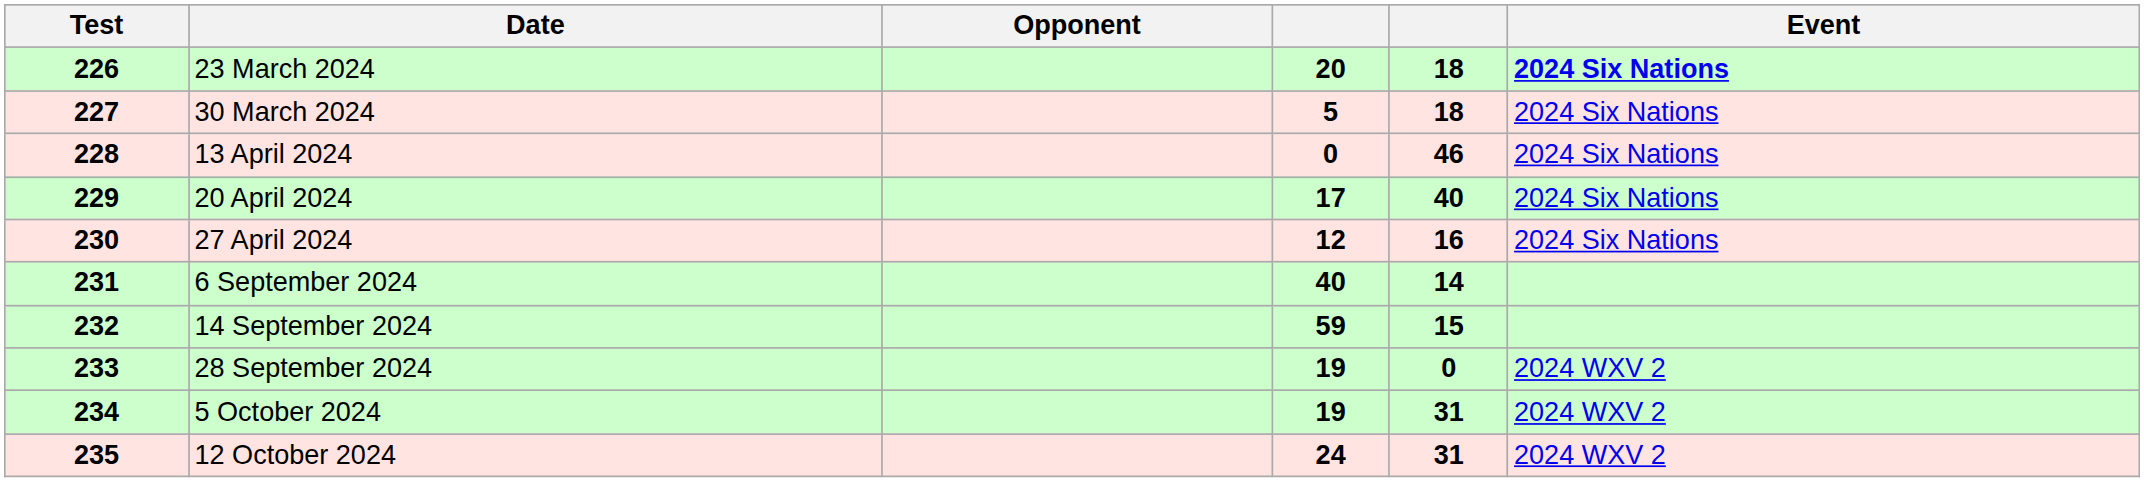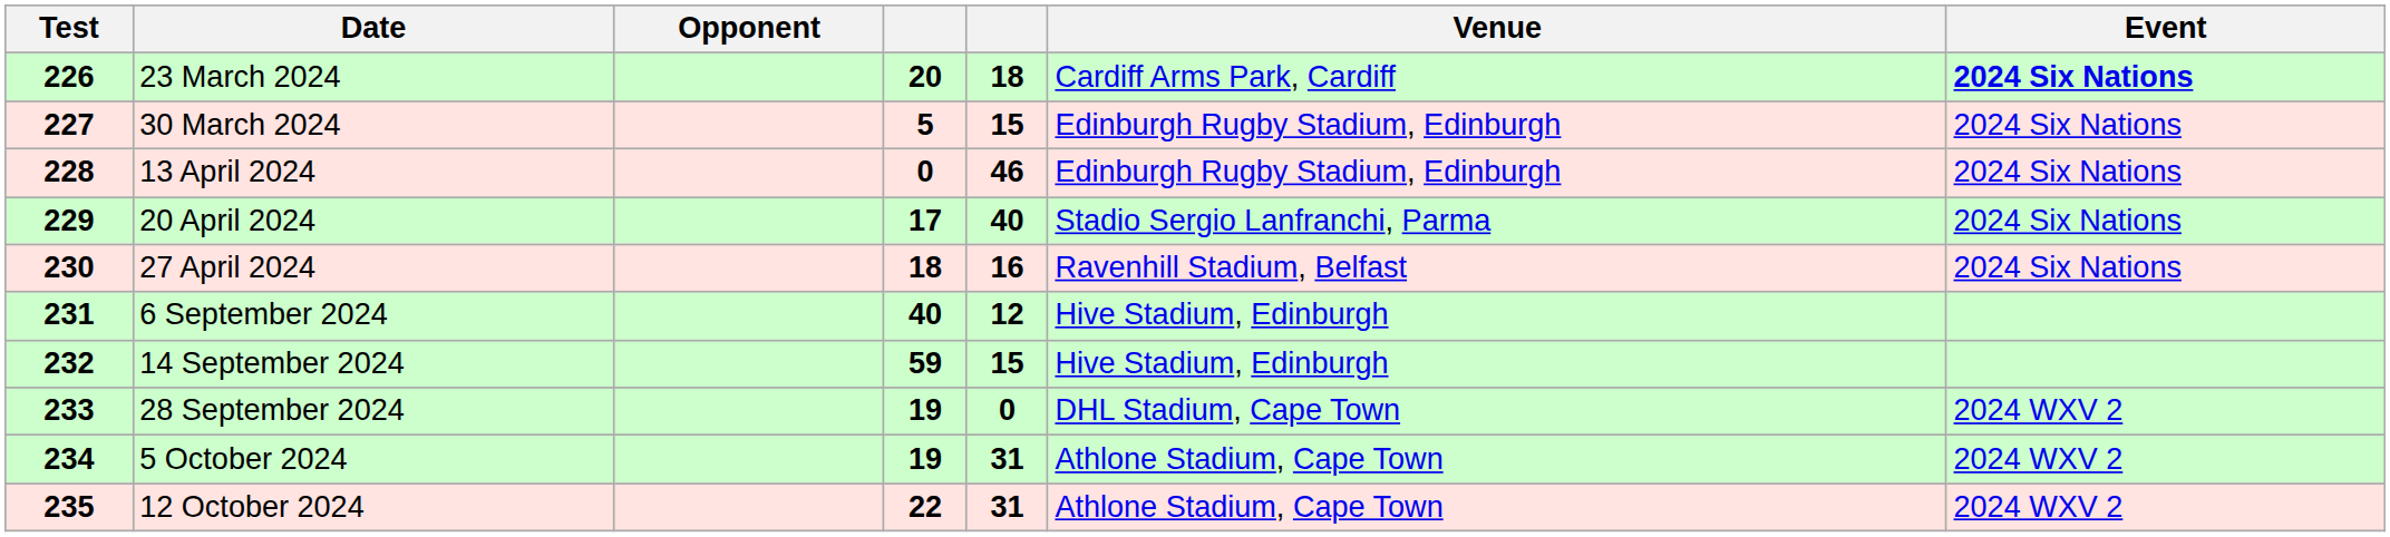 <table class="wikitable sortable" style="width:100%">
 <tr>
 <th>Test</th>
 <th>Date</th>
 <th>Opponent</th>
 <th></th>
 <th></th>
+<th>Venue</th>
 <th>Event</th>
 </tr>
 <tr bgcolor="CCFFCC">
 <td align="center"><strong>226</strong></td>
 <td>23 March 2024</td>
 <td></td>
 <td align="center"><strong>20</strong></td>
 <td align="center"><strong>18</strong></td>
+<td><a href='#'>Cardiff Arms Park</a>, <a href='#'>Cardiff</a></td>
 <td><strong><a href='#'>2024 Six Nations</a></strong></td>
 </tr>
 <tr bgcolor="FFE4E1">
 <td align="center"><strong>227</strong></td>
 <td>30 March 2024</td>
 <td></td>
 <td align="center"><strong>5</strong></td>
-<td align="center"><strong>18</strong></td>
+<td align="center"><strong>15</strong></td>
+<td><a href='#'>Edinburgh Rugby Stadium</a>, <a href='#'>Edinburgh</a></td>
 <td><a href='#'>2024 Six Nations</a></td>
 </tr>
 <tr bgcolor="FFE4E1">
 <td align="center"><strong>228</strong></td>
 <td>13 April 2024</td>
 <td></td>
 <td align="center"><strong>0</strong></td>
 <td align="center"><strong>46</strong></td>
+<td><a href='#'>Edinburgh Rugby Stadium</a>, <a href='#'>Edinburgh</a></td>
 <td><a href='#'>2024 Six Nations</a></td>
 </tr>
 <tr bgcolor="CCFFCC">
 <td align="center"><strong>229</strong></td>
 <td>20 April 2024</td>
 <td></td>
 <td align="center"><strong>17</strong></td>
 <td align="center"><strong>40</strong></td>
+<td><a href='#'>Stadio Sergio Lanfranchi</a>, <a href='#'>Parma</a></td>
 <td><a href='#'>2024 Six Nations</a></td>
 </tr>
 <tr bgcolor="FFE4E1">
 <td align="center"><strong>230</strong></td>
 <td>27 April 2024</td>
 <td></td>
-<td align="center"><strong>12</strong></td>
+<td align="center"><strong>18</strong></td>
 <td align="center"><strong>16</strong></td>
+<td><a href='#'>Ravenhill Stadium</a>, <a href='#'>Belfast</a></td>
 <td><a href='#'>2024 Six Nations</a></td>
 </tr>
 <tr bgcolor="#ccffcc">
 <td align="center"><strong>231</strong></td>
 <td>6 September 2024</td>
 <td></td>
 <td align="center"><strong>40</strong></td>
-<td align="center"><strong>14</strong></td>
+<td align="center"><strong>12</strong></td>
+<td><a href='#'>Hive Stadium</a>, <a href='#'>Edinburgh</a></td>
 <td></td>
 </tr>
 <tr bgcolor="#ccffcc">
 <td align="center"><strong>232</strong></td>
 <td>14 September 2024</td>
 <td></td>
 <td align="center"><strong>59</strong></td>
 <td align="center"><strong>15</strong></td>
+<td><a href='#'>Hive Stadium</a>, <a href='#'>Edinburgh</a></td>
 <td></td>
 </tr>
 <tr bgcolor="#ccffcc">
 <td align="center"><strong>233</strong></td>
 <td>28 September 2024</td>
 <td></td>
 <td align="center"><strong>19</strong></td>
 <td align="center"><strong>0</strong></td>
+<td><a href='#'>DHL Stadium</a>, <a href='#'>Cape Town</a></td>
 <td><a href='#'>2024 WXV 2</a></td>
 </tr>
 <tr bgcolor="#ccffcc">
 <td align="center"><strong>234</strong></td>
 <td>5 October 2024</td>
 <td></td>
 <td align="center"><strong>19</strong></td>
 <td align="center"><strong>31</strong></td>
+<td><a href='#'>Athlone Stadium</a>, <a href='#'>Cape Town</a></td>
 <td><a href='#'>2024 WXV 2</a></td>
 </tr>
 <tr bgcolor="FFE4E1">
 <td align="center"><strong>235</strong></td>
 <td>12 October 2024</td>
 <td></td>
-<td align="center"><strong>24</strong></td>
+<td align="center"><strong>22</strong></td>
 <td align="center"><strong>31</strong></td>
+<td><a href='#'>Athlone Stadium</a>, <a href='#'>Cape Town</a></td>
 <td><a href='#'>2024 WXV 2</a></td>
 </tr>
 </table>
